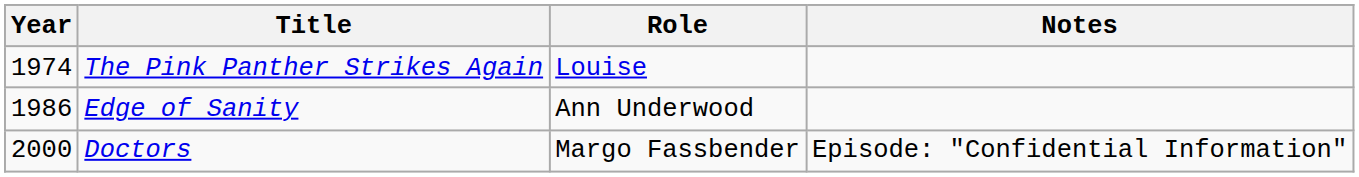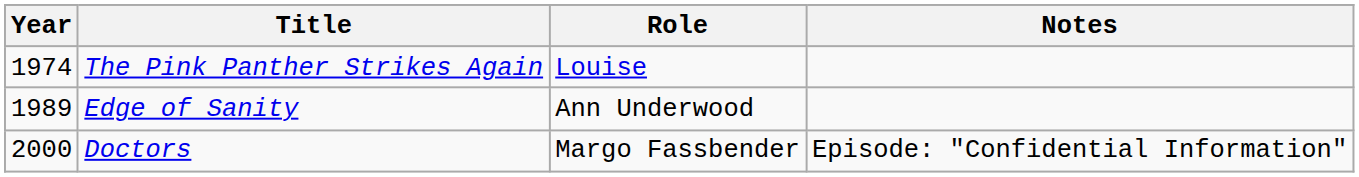 <table class="wikitable">
 <tr>
 <th>Year</th>
 <th>Title</th>
 <th>Role</th>
 <th>Notes</th>
 </tr>
 <tr>
 <td>1974</td>
 <td><em><a href='#'>The Pink Panther Strikes Again</a></em></td>
 <td><a href='#'>Louise</a></td>
 <td></td>
 </tr>
 <tr>
-<td>1986</td>
+<td>1989</td>
 <td><em><a href='#'>Edge of Sanity</a></em></td>
 <td>Ann Underwood</td>
 <td></td>
 </tr>
 <tr>
 <td>2000</td>
 <td><em><a href='#'>Doctors</a></em></td>
 <td>Margo Fassbender</td>
 <td>Episode: "Confidential Information"</td>
 </tr>
 </table>
